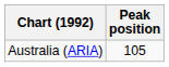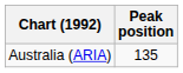 <table class="wikitable">
 <tr>
 <th align="left">Chart (1992)</th>
 <th align="left">Peak<br>position</th>
 </tr>
 <tr>
 <td align="left">Australia (<a href='#'>ARIA</a>)</td>
-<td style="text-align:center;">105</td>
+<td style="text-align:center;">135</td>
 </tr>
 </table>
